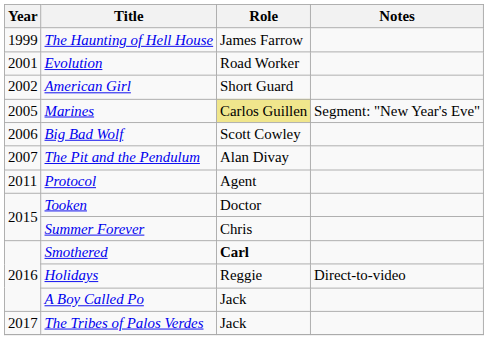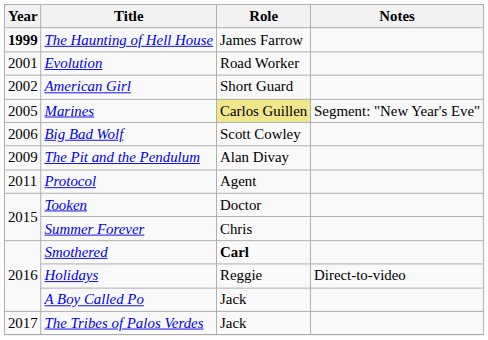 <table class="wikitable sortable">
 <tr>
 <th>Year</th>
 <th>Title</th>
 <th>Role</th>
 <th class="unsortable">Notes</th>
 </tr>
 <tr>
-<td>1999</td>
+<td><strong>1999</strong></td>
 <td><em><a href='#'>The Haunting of Hell House</a></em></td>
 <td>James Farrow</td>
 <td></td>
 </tr>
 <tr>
 <td>2001</td>
 <td><em><a href='#'>Evolution</a></em></td>
 <td>Road Worker</td>
 <td></td>
 </tr>
 <tr>
 <td>2002</td>
 <td><em><a href='#'>American Girl</a></em></td>
 <td>Short Guard</td>
 <td></td>
 </tr>
 <tr>
 <td>2005</td>
 <td><em><a href='#'>Marines</a></em></td>
 <td style="background: khaki;">Carlos Guillen</td>
 <td>Segment: "New Year's Eve"</td>
 </tr>
 <tr>
 <td>2006</td>
 <td><em><a href='#'>Big Bad Wolf</a></em></td>
 <td>Scott Cowley</td>
 <td></td>
 </tr>
 <tr>
-<td>2007</td>
+<td>2009</td>
 <td><em><a href='#'>The Pit and the Pendulum</a></em></td>
 <td>Alan Divay</td>
 <td></td>
 </tr>
 <tr>
 <td>2011</td>
 <td><em><a href='#'>Protocol</a></em></td>
 <td>Agent</td>
 <td></td>
 </tr>
 <tr>
 <td rowspan="2">2015</td>
 <td><em><a href='#'>Tooken</a></em></td>
 <td>Doctor</td>
 <td></td>
 </tr>
 <tr>
 <td><em><a href='#'>Summer Forever</a></em></td>
 <td>Chris</td>
 <td></td>
 </tr>
 <tr>
 <td rowspan="3">2016</td>
 <td><em><a href='#'>Smothered</a></em></td>
 <td><strong>Carl</strong></td>
 <td></td>
 </tr>
 <tr>
 <td><em><a href='#'>Holidays</a></em></td>
 <td>Reggie</td>
 <td>Direct-to-video</td>
 </tr>
 <tr>
 <td><em><a href='#'>A Boy Called Po</a></em></td>
 <td>Jack</td>
 <td></td>
 </tr>
 <tr>
 <td>2017</td>
 <td><em><a href='#'>The Tribes of Palos Verdes</a></em></td>
 <td>Jack</td>
 <td></td>
 </tr>
 <tr>
 </tr>
 </table>
